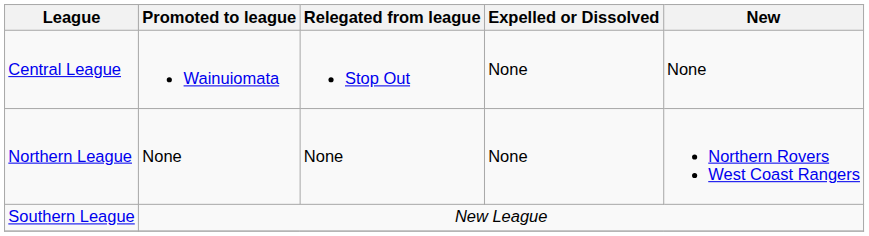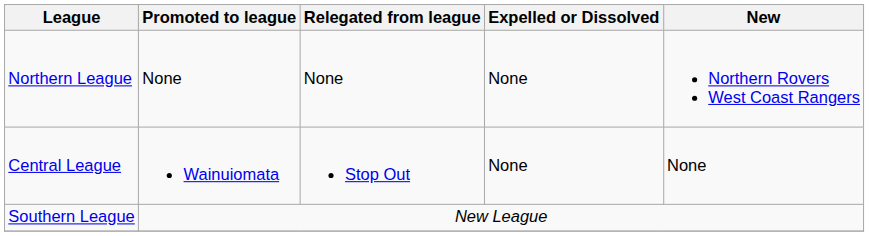 <table class="wikitable">
 <tr>
 <th>League</th>
 <th>Promoted to league</th>
 <th>Relegated from league</th>
 <th>Expelled or Dissolved</th>
 <th>New</th>
 </tr>
 <tr>
+<td><a href='#'>Northern League</a></td>
+<td>None</td>
+<td>None</td>
+<td>None</td>
+<td><br><ul><li><a href='#'>Northern Rovers</a></li><li><a href='#'>West Coast Rangers</a></li></ul></td>
+</tr>
+<tr>
 <td><a href='#'>Central League</a></td>
 <td><br><ul><li><a href='#'>Wainuiomata</a></li></ul></td>
 <td><br><ul><li><a href='#'>Stop Out</a></li></ul></td>
 <td>None</td>
 <td>None</td>
-</tr>
-<tr>
-<td><a href='#'>Northern League</a></td>
-<td>None</td>
-<td>None</td>
-<td>None</td>
-<td><br><ul><li><a href='#'>Northern Rovers</a></li><li><a href='#'>West Coast Rangers</a></li></ul></td>
 </tr>
 <tr>
 <td><a href='#'>Southern League</a></td>
 <td colspan="4" align="center"><em>New League</em></td>
 </tr>
 <tr>
 </tr>
 </table>
